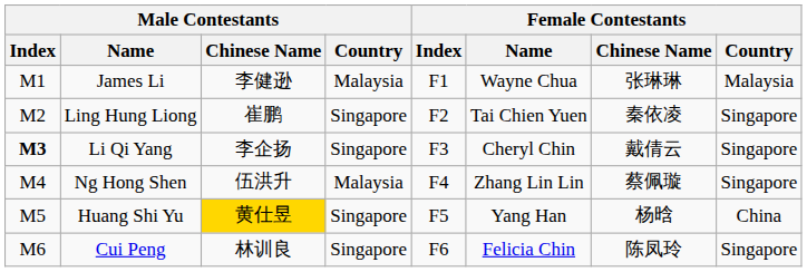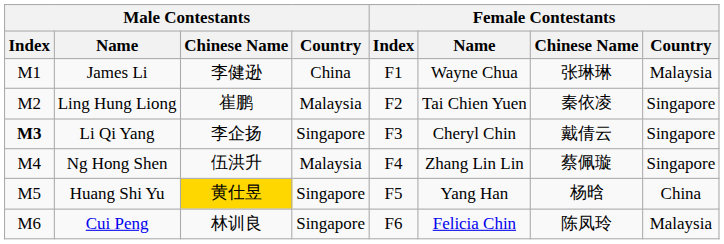 <table class="wikitable" style="text-align:center;">
 <tr>
 <th colspan=4>Male Contestants</th>
 <th colspan=4>Female Contestants</th>
 </tr>
 <tr>
 <th>Index</th>
 <th>Name</th>
 <th>Chinese Name</th>
 <th>Country</th>
 <th>Index</th>
 <th>Name</th>
 <th>Chinese Name</th>
 <th>Country</th>
 </tr>
 <tr>
 <td>M1</td>
 <td>James Li</td>
 <td>李健逊</td>
-<td>Malaysia</td>
+<td>China</td>
 <td>F1</td>
 <td>Wayne Chua</td>
 <td>张琳琳</td>
 <td>Malaysia</td>
 </tr>
 <tr>
 <td>M2</td>
 <td>Ling Hung Liong</td>
 <td>崔鹏</td>
-<td>Singapore</td>
+<td>Malaysia</td>
 <td>F2</td>
 <td>Tai Chien Yuen</td>
 <td>秦依凌</td>
 <td>Singapore</td>
 </tr>
 <tr>
 <td><strong>M3</strong></td>
 <td>Li Qi Yang</td>
 <td>李企扬</td>
 <td>Singapore</td>
 <td>F3</td>
 <td>Cheryl Chin</td>
 <td>戴倩云</td>
 <td>Singapore</td>
 </tr>
 <tr>
 <td>M4</td>
 <td>Ng Hong Shen</td>
 <td>伍洪升</td>
 <td>Malaysia</td>
 <td>F4</td>
 <td>Zhang Lin Lin</td>
 <td>蔡佩璇</td>
 <td>Singapore</td>
 </tr>
 <tr>
 <td>M5</td>
 <td>Huang Shi Yu</td>
 <td style="background: gold;">黄仕昱</td>
 <td>Singapore</td>
 <td>F5</td>
 <td>Yang Han</td>
 <td>杨晗</td>
 <td>China</td>
 </tr>
 <tr>
 <td>M6</td>
 <td><a href='#'>Cui Peng</a></td>
 <td>林训良</td>
 <td>Singapore</td>
 <td>F6</td>
 <td><a href='#'>Felicia Chin</a></td>
 <td>陈凤玲</td>
-<td>Singapore</td>
+<td>Malaysia</td>
 </tr>
 </table>
